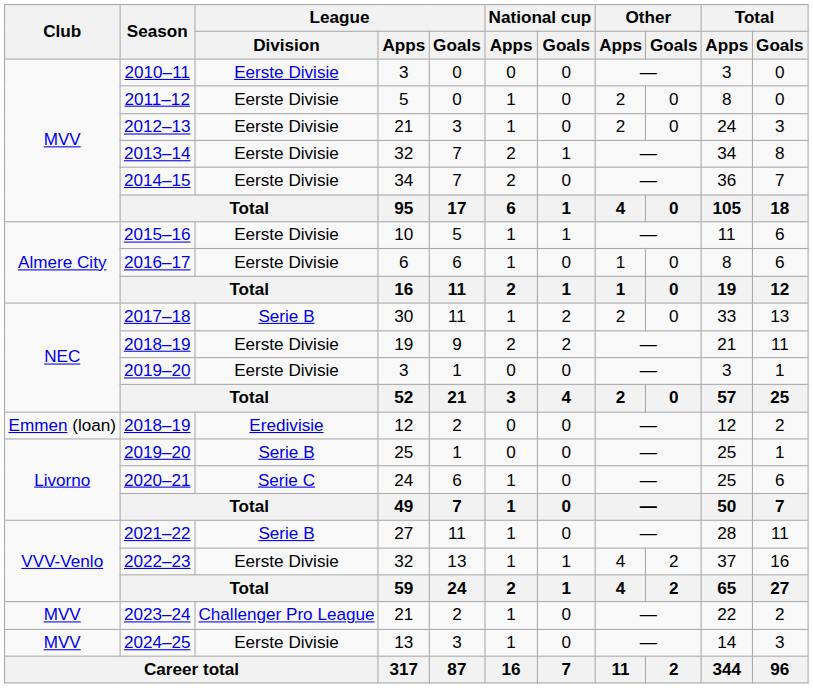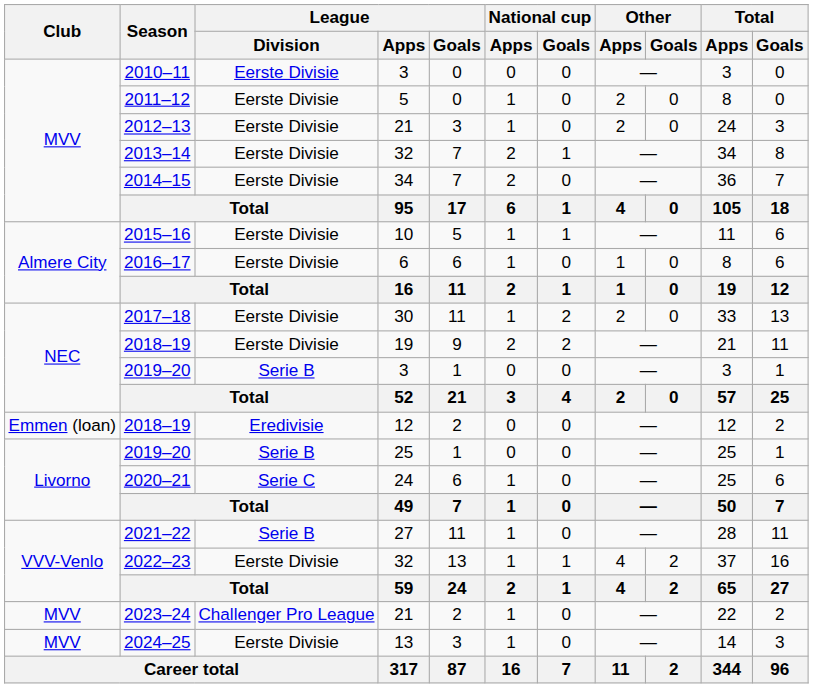 <table class="wikitable" style="text-align:center">
 <tr>
 <th rowspan="2">Club</th>
 <th rowspan="2">Season</th>
 <th colspan="3">League</th>
 <th colspan="2">National cup</th>
 <th colspan="2">Other</th>
 <th colspan="2">Total</th>
 </tr>
 <tr>
 <th>Division</th>
 <th>Apps</th>
 <th>Goals</th>
 <th>Apps</th>
 <th>Goals</th>
 <th>Apps</th>
 <th>Goals</th>
 <th>Apps</th>
 <th>Goals</th>
 </tr>
 <tr>
 <td rowspan="6"><a href='#'>MVV</a></td>
 <td><a href='#'>2010–11</a></td>
 <td><a href='#'>Eerste Divisie</a></td>
 <td>3</td>
 <td>0</td>
 <td>0</td>
 <td>0</td>
 <td colspan="2">—</td>
 <td>3</td>
 <td>0</td>
 </tr>
 <tr>
 <td><a href='#'>2011–12</a></td>
 <td>Eerste Divisie</td>
 <td>5</td>
 <td>0</td>
 <td>1</td>
 <td>0</td>
 <td>2</td>
 <td>0</td>
 <td>8</td>
 <td>0</td>
 </tr>
 <tr>
 <td><a href='#'>2012–13</a></td>
 <td>Eerste Divisie</td>
 <td>21</td>
 <td>3</td>
 <td>1</td>
 <td>0</td>
 <td>2</td>
 <td>0</td>
 <td>24</td>
 <td>3</td>
 </tr>
 <tr>
 <td><a href='#'>2013–14</a></td>
 <td>Eerste Divisie</td>
 <td>32</td>
 <td>7</td>
 <td>2</td>
 <td>1</td>
 <td colspan="2">—</td>
 <td>34</td>
 <td>8</td>
 </tr>
 <tr>
 <td><a href='#'>2014–15</a></td>
 <td>Eerste Divisie</td>
 <td>34</td>
 <td>7</td>
 <td>2</td>
 <td>0</td>
 <td colspan="2">—</td>
 <td>36</td>
 <td>7</td>
 </tr>
 <tr>
 <th colspan="2">Total</th>
 <th>95</th>
 <th>17</th>
 <th>6</th>
 <th>1</th>
 <th>4</th>
 <th>0</th>
 <th>105</th>
 <th>18</th>
 </tr>
 <tr>
 <td rowspan="3"><a href='#'>Almere City</a></td>
 <td><a href='#'>2015–16</a></td>
 <td>Eerste Divisie</td>
 <td>10</td>
 <td>5</td>
 <td>1</td>
 <td>1</td>
 <td colspan="2">—</td>
 <td>11</td>
 <td>6</td>
 </tr>
 <tr>
 <td><a href='#'>2016–17</a></td>
 <td>Eerste Divisie</td>
 <td>6</td>
 <td>6</td>
 <td>1</td>
 <td>0</td>
 <td>1</td>
 <td>0</td>
 <td>8</td>
 <td>6</td>
 </tr>
 <tr>
 <th colspan="2">Total</th>
 <th>16</th>
 <th>11</th>
 <th>2</th>
 <th>1</th>
 <th>1</th>
 <th>0</th>
 <th>19</th>
 <th>12</th>
 </tr>
 <tr>
 <td rowspan="4"><a href='#'>NEC</a></td>
 <td><a href='#'>2017–18</a></td>
-<td><a href='#'>Serie B</a></td>
+<td>Eerste Divisie</td>
 <td>30</td>
 <td>11</td>
 <td>1</td>
 <td>2</td>
 <td>2</td>
 <td>0</td>
 <td>33</td>
 <td>13</td>
 </tr>
 <tr>
 <td><a href='#'>2018–19</a></td>
 <td>Eerste Divisie</td>
 <td>19</td>
 <td>9</td>
 <td>2</td>
 <td>2</td>
 <td colspan="2">—</td>
 <td>21</td>
 <td>11</td>
 </tr>
 <tr>
 <td><a href='#'>2019–20</a></td>
-<td>Eerste Divisie</td>
+<td><a href='#'>Serie B</a></td>
 <td>3</td>
 <td>1</td>
 <td>0</td>
 <td>0</td>
 <td colspan="2">—</td>
 <td>3</td>
 <td>1</td>
 </tr>
 <tr>
 <th colspan="2">Total</th>
 <th>52</th>
 <th>21</th>
 <th>3</th>
 <th>4</th>
 <th>2</th>
 <th>0</th>
 <th>57</th>
 <th>25</th>
 </tr>
 <tr>
 <td><a href='#'>Emmen</a> (loan)</td>
 <td><a href='#'>2018–19</a></td>
 <td><a href='#'>Eredivisie</a></td>
 <td>12</td>
 <td>2</td>
 <td>0</td>
 <td>0</td>
 <td colspan="2">—</td>
 <td>12</td>
 <td>2</td>
 </tr>
 <tr>
 <td rowspan="3"><a href='#'>Livorno</a></td>
 <td><a href='#'>2019–20</a></td>
 <td><a href='#'>Serie B</a></td>
 <td>25</td>
 <td>1</td>
 <td>0</td>
 <td>0</td>
 <td colspan="2">—</td>
 <td>25</td>
 <td>1</td>
 </tr>
 <tr>
 <td><a href='#'>2020–21</a></td>
 <td><a href='#'>Serie C</a></td>
 <td>24</td>
 <td>6</td>
 <td>1</td>
 <td>0</td>
 <td colspan="2">—</td>
 <td>25</td>
 <td>6</td>
 </tr>
 <tr>
 <th colspan="2">Total</th>
 <th>49</th>
 <th>7</th>
 <th>1</th>
 <th>0</th>
 <th colspan="2">—</th>
 <th>50</th>
 <th>7</th>
 </tr>
 <tr>
 <td rowspan="3"><a href='#'>VVV-Venlo</a></td>
 <td><a href='#'>2021–22</a></td>
 <td><a href='#'>Serie B</a></td>
 <td>27</td>
 <td>11</td>
 <td>1</td>
 <td>0</td>
 <td colspan="2">—</td>
 <td>28</td>
 <td>11</td>
 </tr>
 <tr>
 <td><a href='#'>2022–23</a></td>
 <td>Eerste Divisie</td>
 <td>32</td>
 <td>13</td>
 <td>1</td>
 <td>1</td>
 <td>4</td>
 <td>2</td>
 <td>37</td>
 <td>16</td>
 </tr>
 <tr>
 <th colspan="2">Total</th>
 <th>59</th>
 <th>24</th>
 <th>2</th>
 <th>1</th>
 <th>4</th>
 <th>2</th>
 <th>65</th>
 <th>27</th>
 </tr>
 <tr>
 <td rowspan="1"><a href='#'>MVV</a></td>
 <td><a href='#'>2023–24</a></td>
 <td><a href='#'>Challenger Pro League</a></td>
 <td>21</td>
 <td>2</td>
 <td>1</td>
 <td>0</td>
 <td colspan="2">—</td>
 <td>22</td>
 <td>2</td>
 </tr>
 <tr>
 <td rowspan="1"><a href='#'>MVV</a></td>
 <td><a href='#'>2024–25</a></td>
 <td>Eerste Divisie</td>
 <td>13</td>
 <td>3</td>
 <td>1</td>
 <td>0</td>
 <td colspan="2">—</td>
 <td>14</td>
 <td>3</td>
 </tr>
 <tr>
 <th colspan="3">Career total</th>
 <th>317</th>
 <th>87</th>
 <th>16</th>
 <th>7</th>
 <th>11</th>
 <th>2</th>
 <th>344</th>
 <th>96</th>
 </tr>
 </table>
